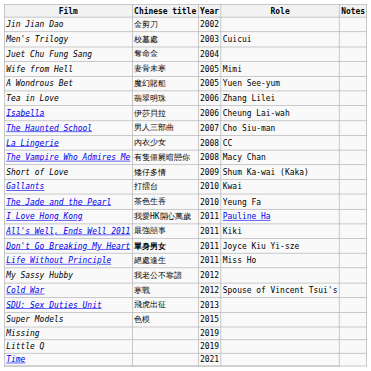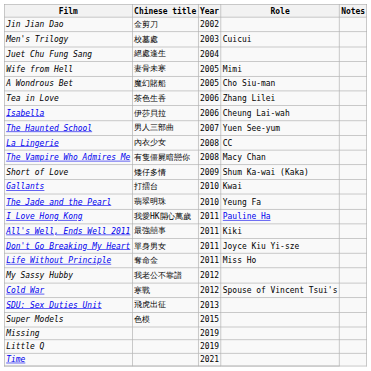 <table class="wikitable plainrowheaders sortable">
 <tr>
 <th scope="col">Film</th>
 <th scope="col">Chinese title</th>
 <th scope="col">Year</th>
 <th scope="col">Role</th>
 <th scope="col" class="unsortable">Notes</th>
 </tr>
 <tr>
 <td><em>Jin Jian Dao</em></td>
 <td>金剪刀</td>
 <td>2002</td>
 <td></td>
 <td></td>
 </tr>
 <tr>
 <td><em>Men's Trilogy</em></td>
 <td>校墓處</td>
 <td>2003</td>
 <td>Cuicui</td>
 <td></td>
 </tr>
 <tr>
 <td><em>Juet Chu Fung Sang</em></td>
-<td>奪命金</td>
+<td>絕處逢生</td>
 <td>2004</td>
 <td></td>
 <td></td>
 </tr>
 <tr>
 <td><em>Wife from Hell</em></td>
 <td>妻骨未寒</td>
 <td>2005</td>
 <td>Mimi</td>
 <td></td>
 </tr>
 <tr>
 <td><em>A Wondrous Bet</em></td>
 <td>魔幻賭船</td>
 <td>2005</td>
-<td>Yuen See-yum</td>
+<td>Cho Siu-man</td>
 <td></td>
 </tr>
 <tr>
 <td><em>Tea in Love</em></td>
-<td>翡翠明珠</td>
+<td>茶色生香</td>
 <td>2006</td>
 <td>Zhang Lilei</td>
 <td></td>
 </tr>
 <tr>
 <td><em><a href='#'>Isabella</a></em></td>
 <td>伊莎貝拉</td>
 <td>2006</td>
 <td>Cheung Lai-wah</td>
 <td></td>
 </tr>
 <tr>
 <td><em><a href='#'>The Haunted School</a></em></td>
 <td>男人三部曲</td>
 <td>2007</td>
-<td>Cho Siu-man</td>
+<td>Yuen See-yum</td>
 <td></td>
 </tr>
 <tr>
 <td><em><a href='#'>La Lingerie</a></em></td>
 <td>內衣少女</td>
 <td>2008</td>
 <td>CC</td>
 <td></td>
 </tr>
 <tr>
 <td><em><a href='#'>The Vampire Who Admires Me</a></em></td>
 <td>有隻僵屍暗戀你</td>
 <td>2008</td>
 <td>Macy Chan</td>
 <td></td>
 </tr>
 <tr>
 <td><em>Short of Love</em></td>
 <td>矮仔多情</td>
 <td>2009</td>
 <td>Shum Ka-wai (Kaka)</td>
 <td></td>
 </tr>
 <tr>
 <td><em><a href='#'>Gallants</a></em></td>
 <td>打擂台</td>
 <td>2010</td>
 <td>Kwai</td>
 <td></td>
 </tr>
 <tr>
 <td><em><a href='#'>The Jade and the Pearl</a></em></td>
-<td>茶色生香</td>
+<td>翡翠明珠</td>
 <td>2010</td>
 <td>Yeung Fa</td>
 <td></td>
 </tr>
 <tr>
 <td><em><a href='#'>I Love Hong Kong</a></em></td>
 <td>我愛HK開心萬歲</td>
 <td>2011</td>
 <td><a href='#'>Pauline Ha</a></td>
 <td></td>
 </tr>
 <tr>
 <td><em><a href='#'>All's Well, Ends Well 2011</a></em></td>
 <td>最強囍事</td>
 <td>2011</td>
 <td>Kiki</td>
 <td></td>
 </tr>
 <tr>
 <td><em><a href='#'>Don't Go Breaking My Heart</a></em></td>
-<td><strong>單身男女</strong></td>
+<td>單身男女</td>
 <td>2011</td>
 <td>Joyce Kiu Yi-sze</td>
 <td></td>
 </tr>
 <tr>
 <td><em><a href='#'>Life Without Principle</a></em></td>
-<td>絕處逢生</td>
+<td>奪命金</td>
 <td>2011</td>
 <td>Miss Ho</td>
 <td></td>
 </tr>
 <tr>
 <td><em>My Sassy Hubby</em></td>
 <td>我老公不靠譜</td>
 <td>2012</td>
 <td></td>
 <td></td>
 </tr>
 <tr>
 <td><em><a href='#'>Cold War</a></em></td>
 <td>寒戰</td>
 <td>2012</td>
 <td>Spouse of Vincent Tsui's</td>
 <td></td>
 </tr>
 <tr>
 <td><em><a href='#'>SDU: Sex Duties Unit</a></em></td>
 <td>飛虎出征</td>
 <td>2013</td>
 <td></td>
 <td></td>
 </tr>
 <tr>
 <td><em>Super Models</em></td>
 <td>色模</td>
 <td>2015</td>
 <td></td>
 <td></td>
 </tr>
 <tr>
 <td><em>Missing</em></td>
 <td></td>
 <td>2019</td>
 <td></td>
 <td></td>
 </tr>
 <tr>
 <td><em>Little Q</em></td>
 <td></td>
 <td>2019</td>
 <td></td>
 <td></td>
 </tr>
 <tr>
 <td><em><a href='#'>Time</a></em></td>
 <td></td>
 <td>2021</td>
 <td></td>
 </tr>
 <tr>
 </tr>
 </table>
